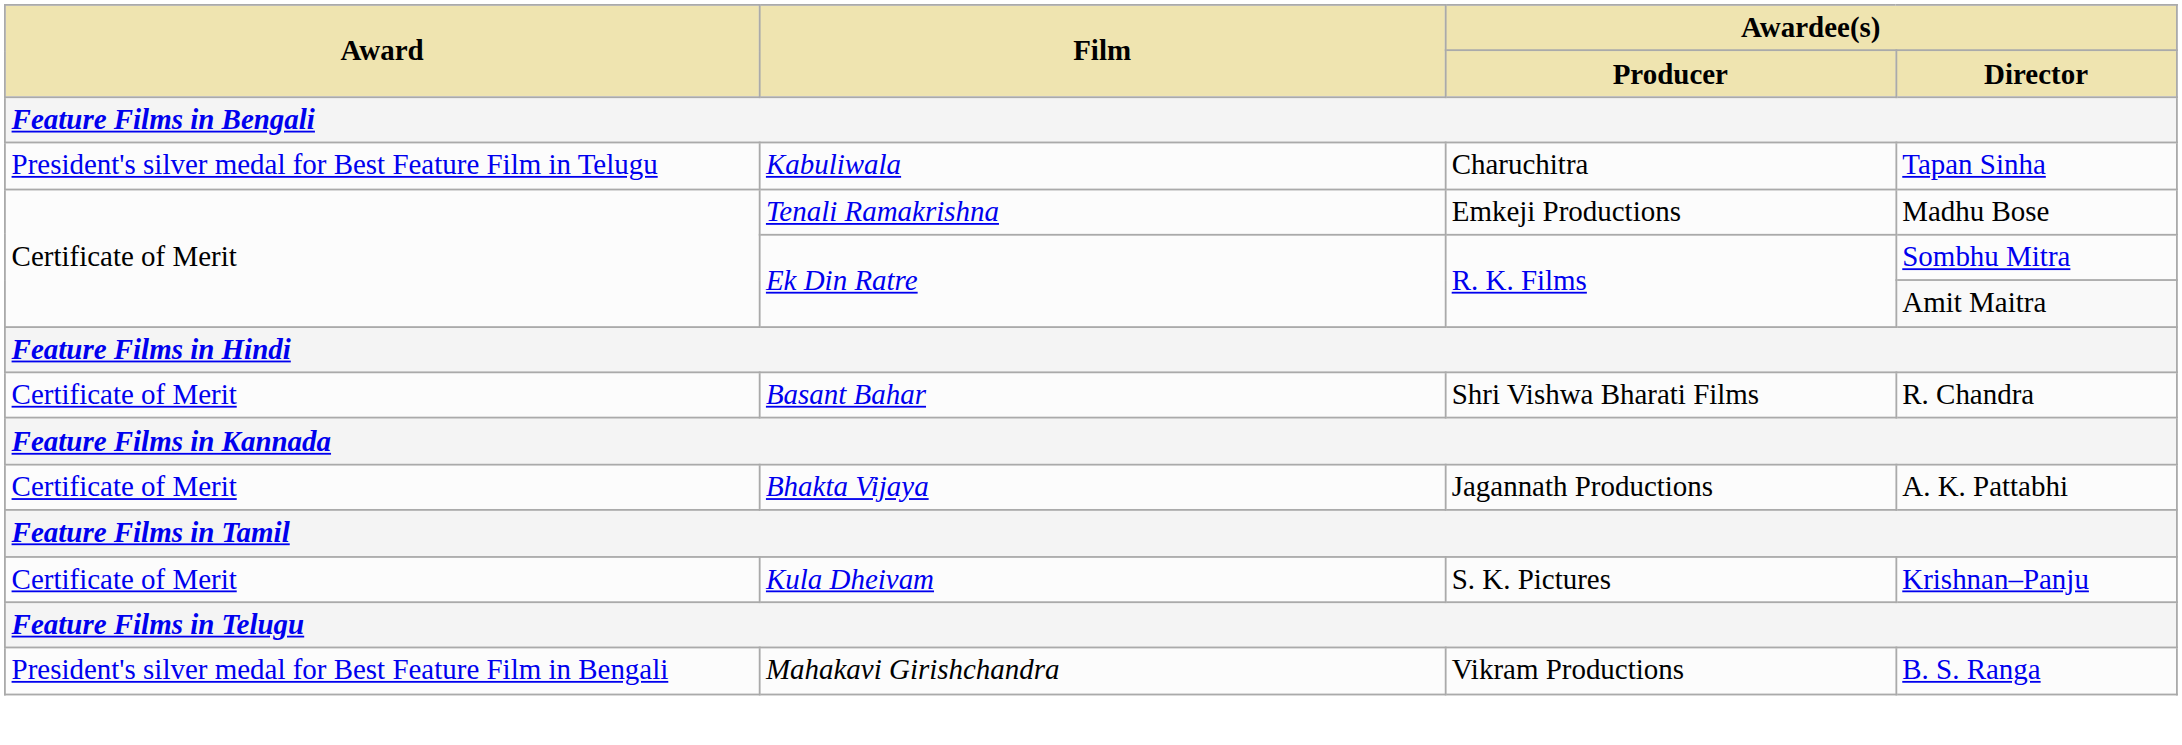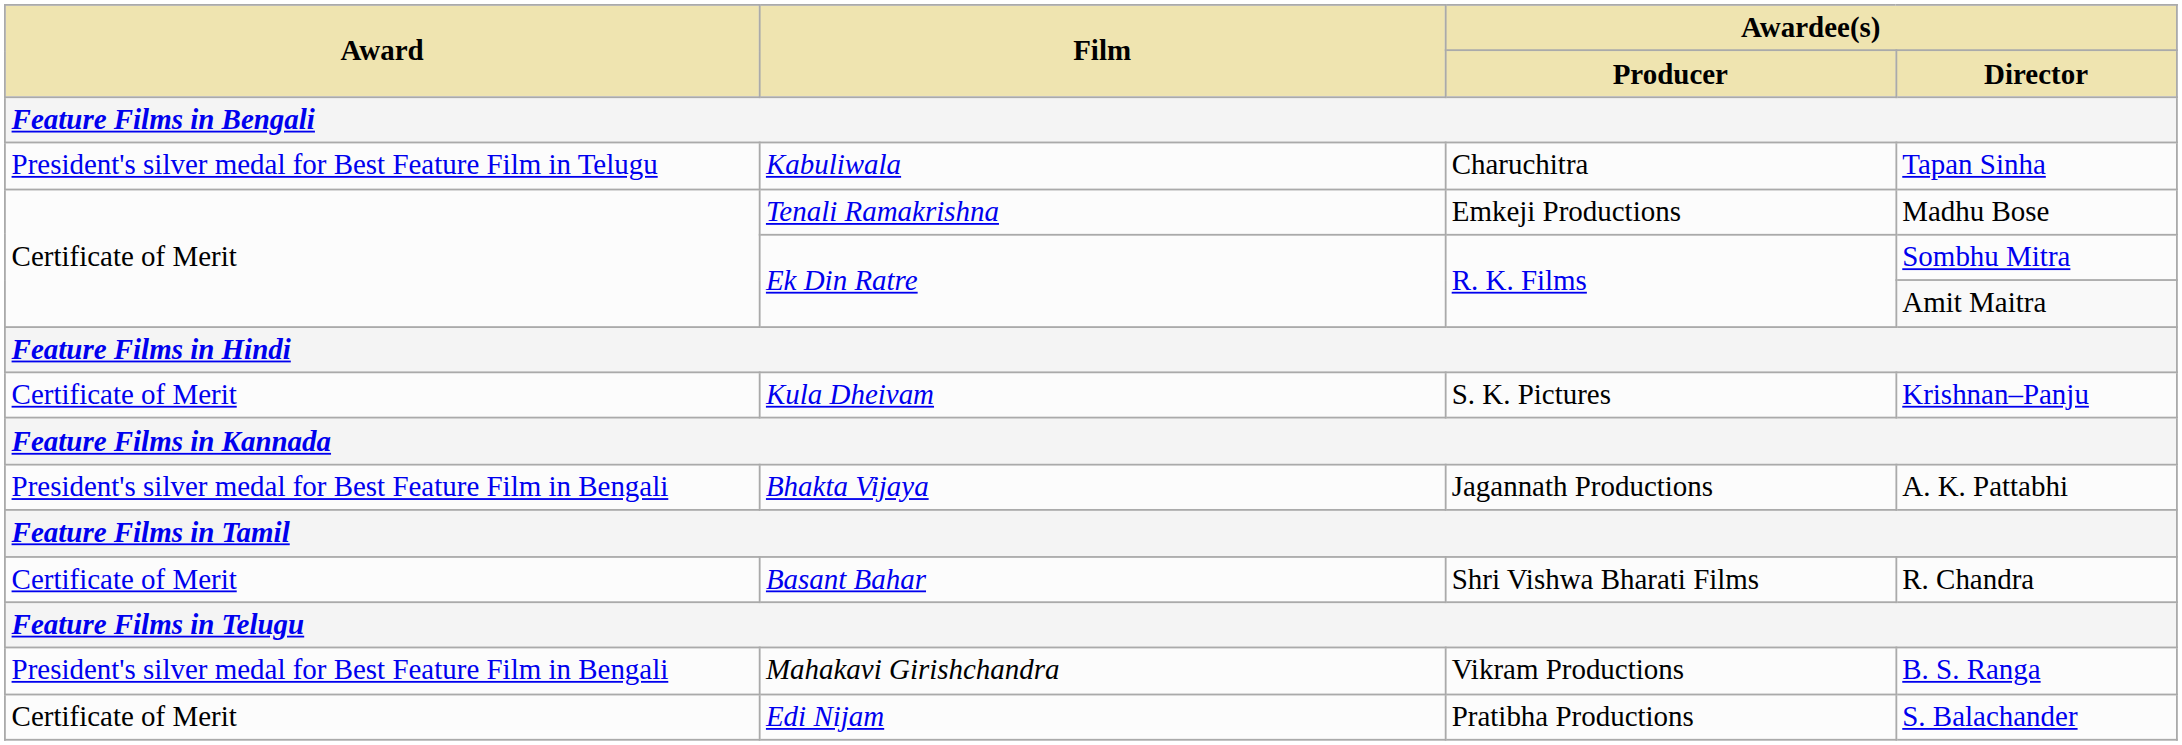 <table class="wikitable sortable" style="width:95%">
 <tr>
 <th scope="col" rowspan="2" style="background-color:#EFE4B0;width:33%;">Award</th>
 <th scope="col" rowspan="2" style="background-color:#EFE4B0;width:30%;">Film</th>
 <th scope="col" colspan="2" style="background-color:#EFE4B0;width:32%;">Awardee(s)</th>
 </tr>
 <tr>
 <th scope="col" style="background-color:#EFE4B0;">Producer</th>
 <th scope="col" style="background-color:#EFE4B0;">Director</th>
 </tr>
 <tr style="background-color:#F4F4F4">
 <td colspan="4"><strong><em><a href='#'>Feature Films in Bengali</a></em></strong></td>
 </tr>
 <tr style="background-color:#FCFCFC">
 <td><a href='#'>President's silver medal for Best Feature Film in Telugu</a></td>
 <td><em><a href='#'>Kabuliwala</a></em></td>
 <td>Charuchitra</td>
 <td><a href='#'>Tapan Sinha</a></td>
 </tr>
 <tr style="background-color:#FCFCFC">
 <td rowspan="3">Certificate of Merit</td>
 <td><em><a href='#'>Tenali Ramakrishna</a></em></td>
 <td>Emkeji Productions</td>
 <td>Madhu Bose</td>
 </tr>
 <tr style="background-color:#FCFCFC">
 <td rowspan="2"><em><a href='#'>Ek Din Ratre</a></em></td>
 <td rowspan="2"><a href='#'>R. K. Films</a></td>
 <td><a href='#'>Sombhu Mitra</a></td>
 </tr>
 <tr>
 <td>Amit Maitra</td>
 </tr>
 <tr style="background-color:#F4F4F4">
 <td colspan="4"><strong><em><a href='#'>Feature Films in Hindi</a></em></strong></td>
 </tr>
 <tr style="background-color:#FCFCFC">
 <td><a href='#'>Certificate of Merit</a></td>
-<td><em><a href='#'>Basant Bahar</a></em></td>
-<td>Shri Vishwa Bharati Films</td>
-<td>R. Chandra</td>
+<td><em><a href='#'>Kula Dheivam</a></em></td>
+<td>S. K. Pictures</td>
+<td><a href='#'>Krishnan–Panju</a></td>
 </tr>
 <tr style="background-color:#F4F4F4">
 <td colspan="4"><strong><em><a href='#'>Feature Films in Kannada</a></em></strong></td>
 </tr>
 <tr style="background-color:#FCFCFC">
-<td><a href='#'>Certificate of Merit</a></td>
+<td><a href='#'>President's silver medal for Best Feature Film in Bengali</a></td>
 <td><em><a href='#'>Bhakta Vijaya</a></em></td>
 <td>Jagannath Productions</td>
 <td>A. K. Pattabhi</td>
 </tr>
 <tr style="background-color:#F4F4F4">
 <td colspan="4"><strong><em><a href='#'>Feature Films in Tamil</a></em></strong></td>
 </tr>
 <tr style="background-color:#FCFCFC">
 <td><a href='#'>Certificate of Merit</a></td>
-<td><em><a href='#'>Kula Dheivam</a></em></td>
-<td>S. K. Pictures</td>
-<td><a href='#'>Krishnan–Panju</a></td>
+<td><em><a href='#'>Basant Bahar</a></em></td>
+<td>Shri Vishwa Bharati Films</td>
+<td>R. Chandra</td>
 </tr>
 <tr style="background-color:#F4F4F4">
 <td colspan="4"><strong><em><a href='#'>Feature Films in Telugu</a></em></strong></td>
 </tr>
 <tr style="background-color:#FCFCFC">
 <td><a href='#'>President's silver medal for Best Feature Film in Bengali</a></td>
 <td><em>Mahakavi Girishchandra</em></td>
 <td>Vikram Productions</td>
 <td><a href='#'>B. S. Ranga</a></td>
 </tr>
+<tr style="background-color:#FCFCFC">
+<td>Certificate of Merit</td>
+<td><em><a href='#'>Edi Nijam</a></em></td>
+<td>Pratibha Productions</td>
+<td><a href='#'>S. Balachander</a></td>
+</tr>
 </table>
